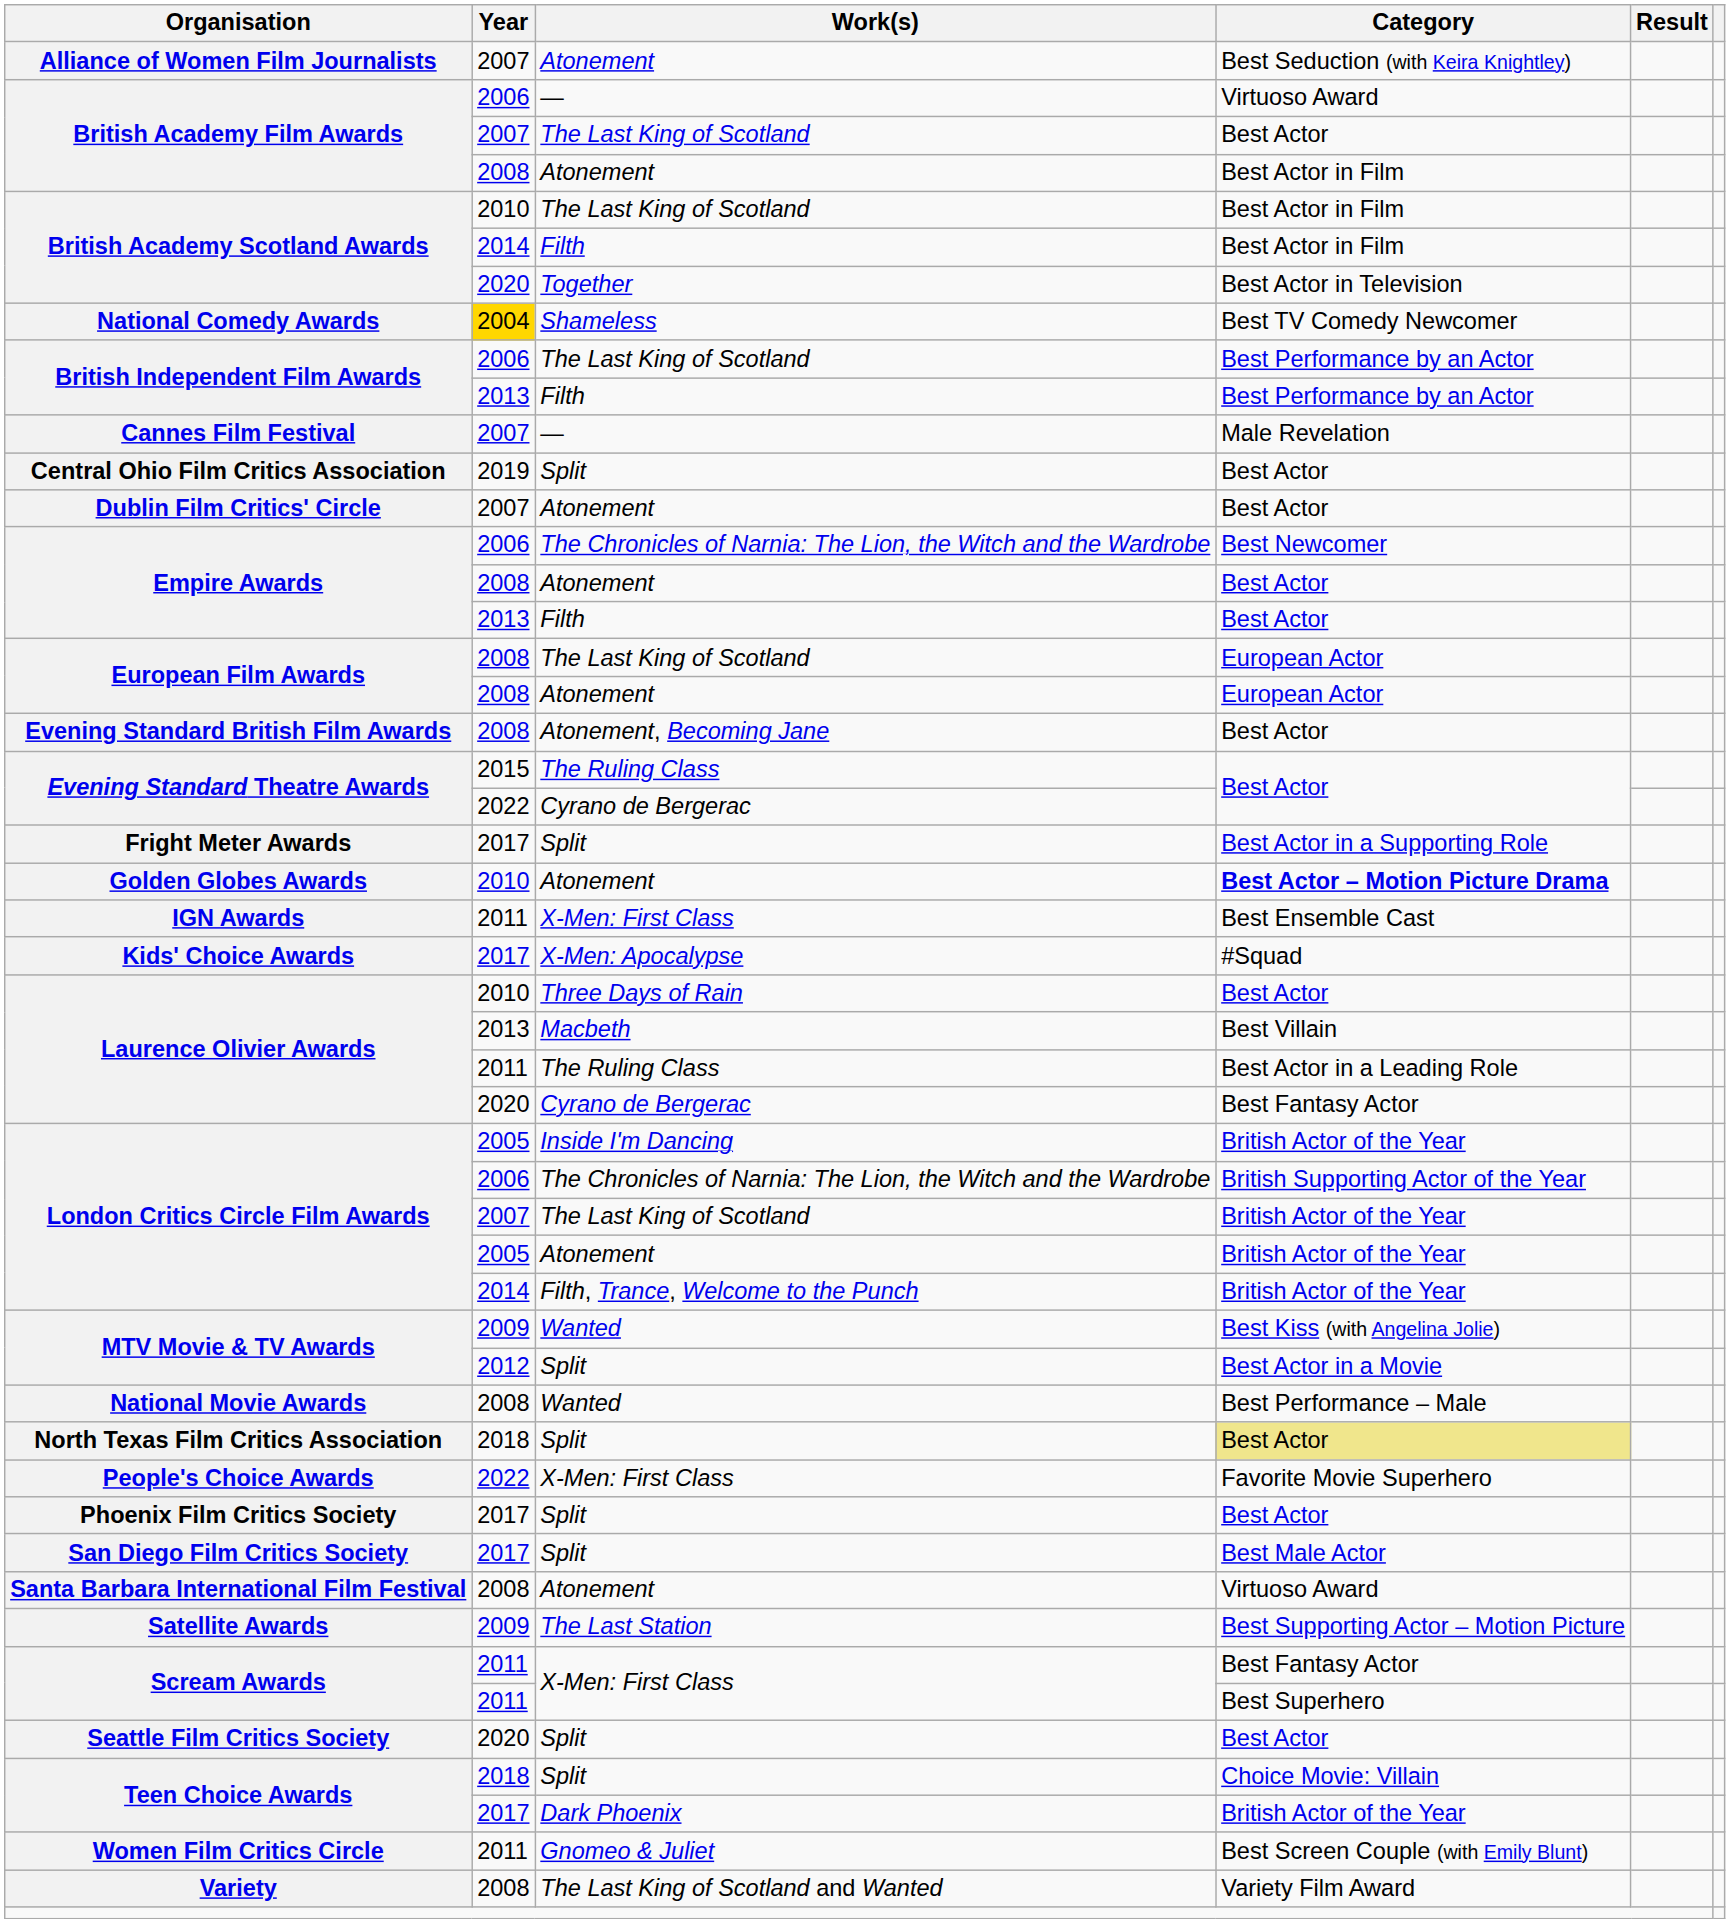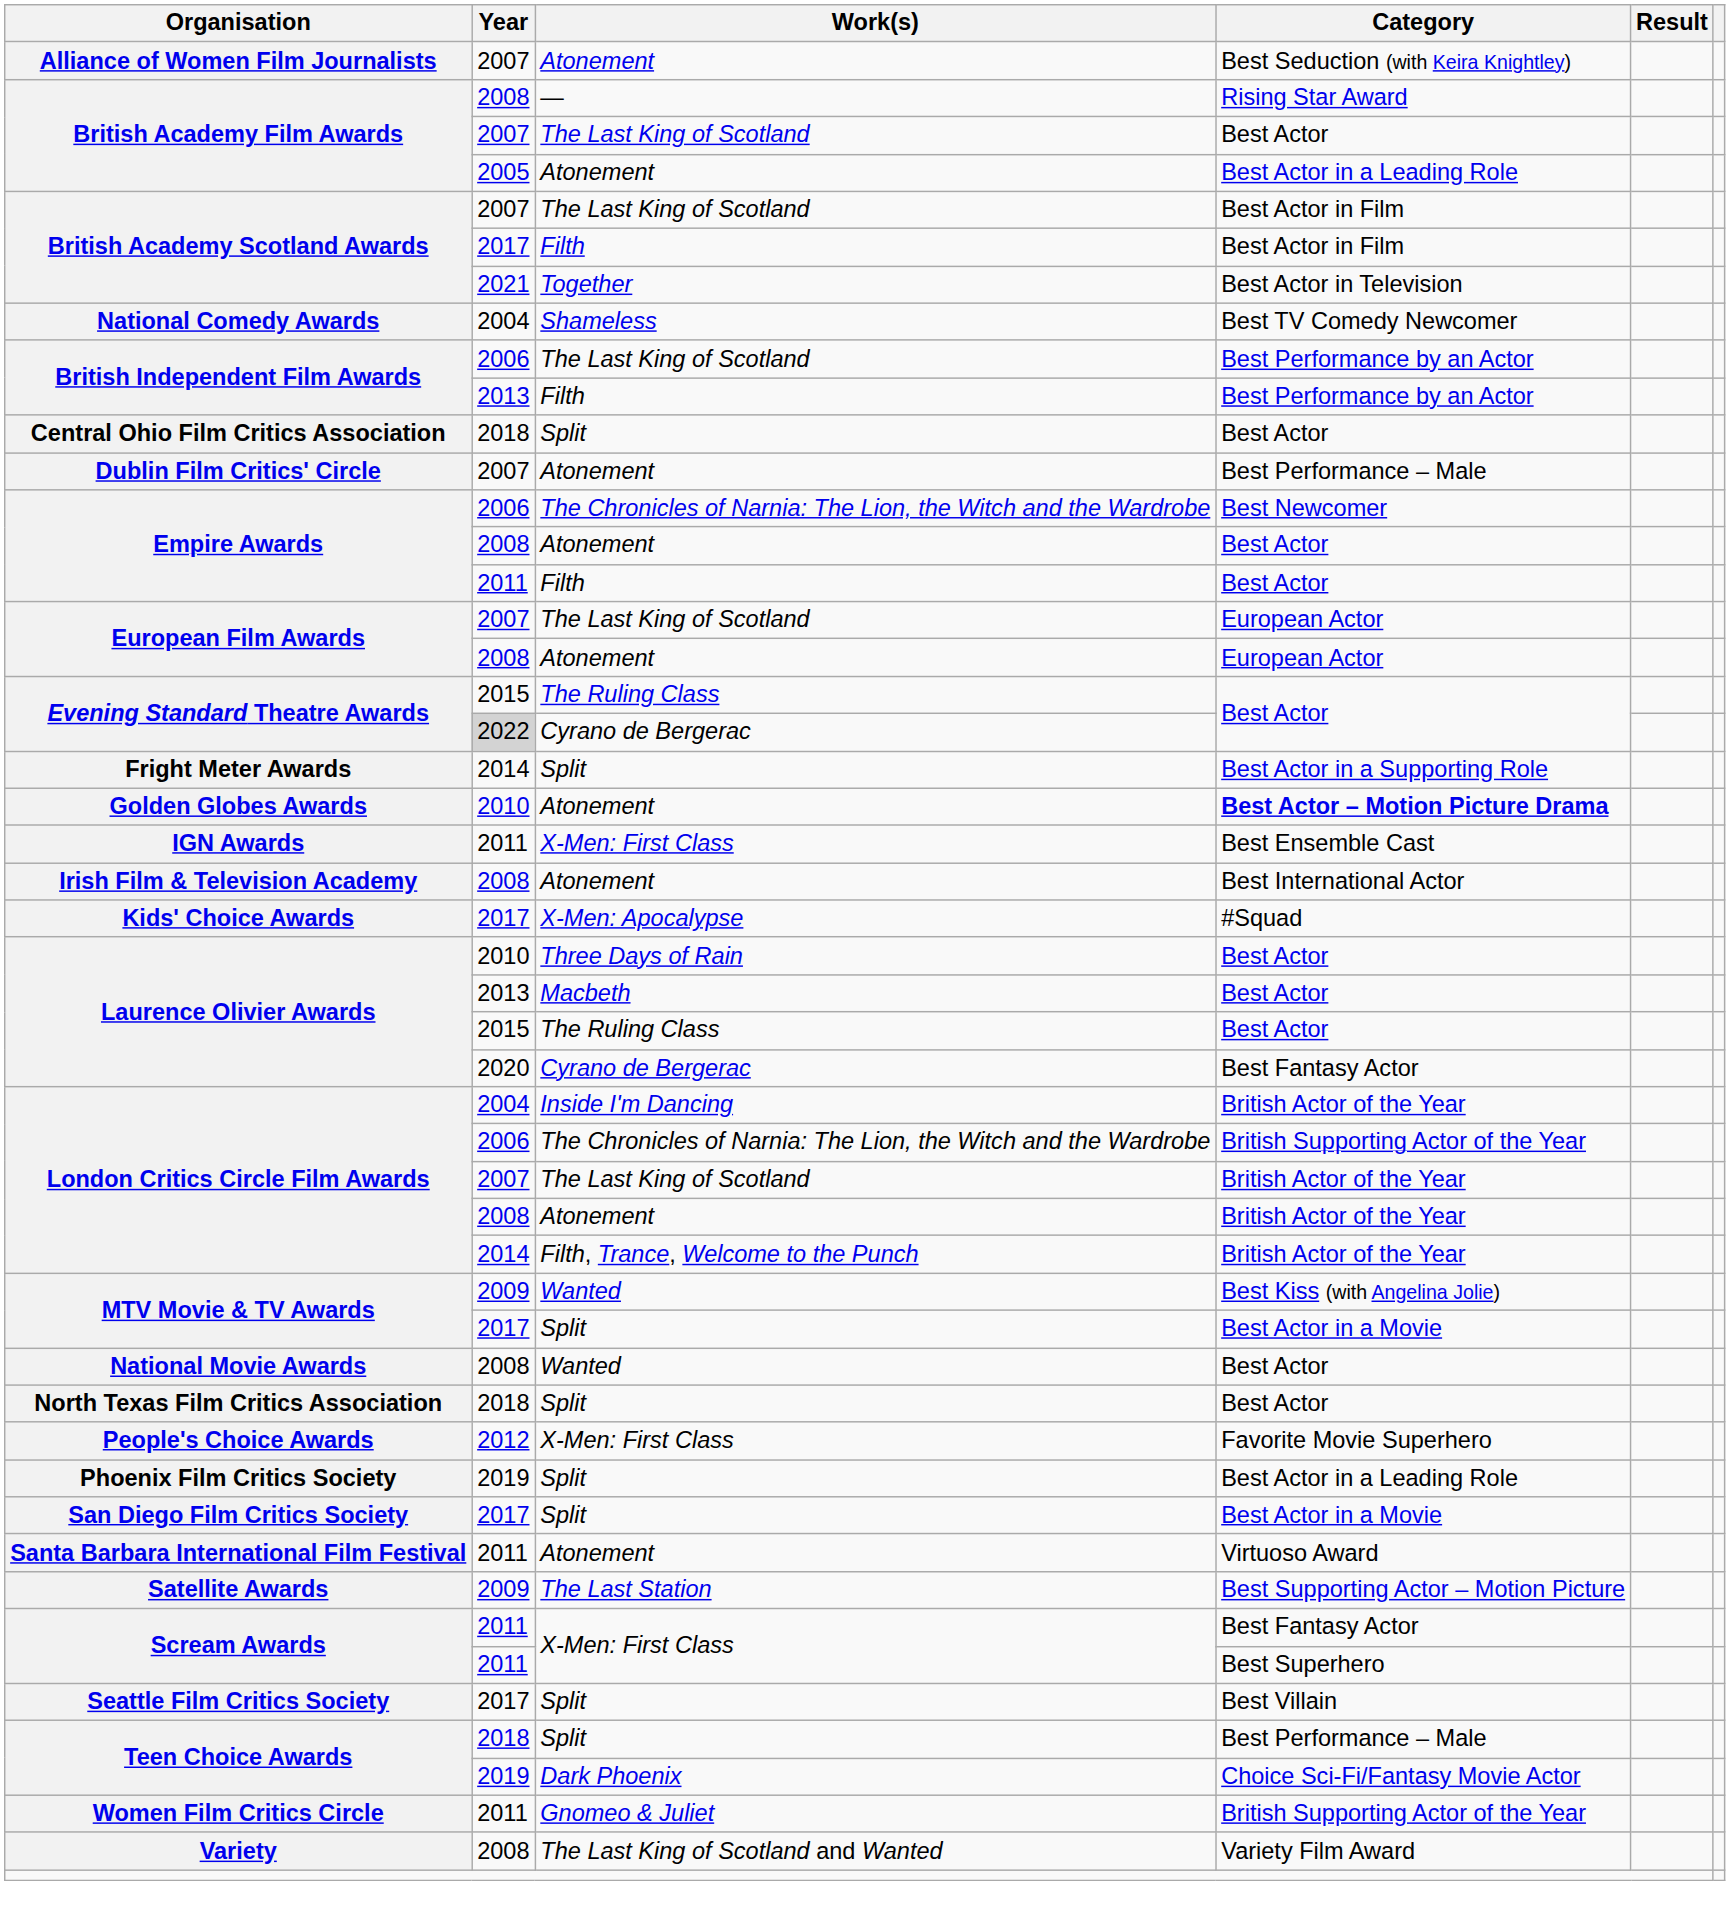 <table class="wikitable plainrowheaders sortable" style="margin-right: 0;">
 <tr>
 <th scope="col">Organisation</th>
 <th scope="col">Year</th>
 <th scope="col">Work(s)</th>
 <th scope="col">Category</th>
 <th scope="col">Result</th>
 <th scope="col" class="unsortable"></th>
 </tr>
 <tr>
 <th><a href='#'>Alliance of Women Film Journalists</a></th>
 <td>2007</td>
 <td><em><a href='#'>Atonement</a></em></td>
 <td>Best Seduction <small>(with <a href='#'>Keira Knightley</a>)</small></td>
 <td></td>
 <td></td>
 </tr>
 <tr>
 <th row=scope rowspan="3"><a href='#'>British Academy Film Awards</a></th>
-<td><a href='#'>2006</a></td>
+<td><a href='#'>2008</a></td>
 <td>—</td>
-<td>Virtuoso Award</td>
+<td><a href='#'>Rising Star Award</a></td>
 <td></td>
 <td></td>
 </tr>
 <tr>
 <td><a href='#'>2007</a></td>
 <td><em><a href='#'>The Last King of Scotland</a></em></td>
 <td>Best Actor</td>
 <td></td>
 <td></td>
 </tr>
 <tr>
-<td><a href='#'>2008</a></td>
+<td><a href='#'>2005</a></td>
 <td><em>Atonement</em></td>
-<td>Best Actor in Film</td>
+<td><a href='#'>Best Actor in a Leading Role</a></td>
 <td></td>
 <td></td>
 </tr>
 <tr>
 <th row=scope rowspan="3"><a href='#'>British Academy Scotland Awards</a></th>
-<td>2010</td>
+<td>2007</td>
 <td><em>The Last King of Scotland</em></td>
 <td>Best Actor in Film</td>
 <td></td>
 <td></td>
 </tr>
 <tr>
-<td><a href='#'>2014</a></td>
+<td><a href='#'>2017</a></td>
 <td><em><a href='#'>Filth</a></em></td>
 <td>Best Actor in Film</td>
 <td></td>
 <td></td>
 </tr>
 <tr>
-<td><a href='#'>2020</a></td>
+<td><a href='#'>2021</a></td>
 <td><em><a href='#'>Together</a></em></td>
 <td>Best Actor in Television</td>
 <td></td>
 <td></td>
 </tr>
 <tr>
 <th><a href='#'>National Comedy Awards</a></th>
-<td style="background: gold;">2004</td>
+<td>2004</td>
 <td><em><a href='#'>Shameless</a></em></td>
 <td>Best TV Comedy Newcomer</td>
 <td></td>
 <td></td>
 </tr>
 <tr>
 <th row=scope rowspan="2"><a href='#'>British Independent Film Awards</a></th>
 <td><a href='#'>2006</a></td>
 <td><em>The Last King of Scotland</em></td>
 <td><a href='#'>Best Performance by an Actor</a></td>
 <td></td>
 <td></td>
 </tr>
 <tr>
 <td><a href='#'>2013</a></td>
 <td><em>Filth</em></td>
 <td><a href='#'>Best Performance by an Actor</a></td>
 <td></td>
 <td></td>
 </tr>
 <tr>
-<th row=scope><a href='#'>Cannes Film Festival</a></th>
-<td><a href='#'>2007</a></td>
-<td>—</td>
-<td>Male Revelation</td>
-<td></td>
-<td></td>
-</tr>
-<tr>
 <th row=scope>Central Ohio Film Critics Association</th>
-<td>2019</td>
+<td>2018</td>
 <td><em>Split</em></td>
 <td>Best Actor</td>
 <td></td>
 <td></td>
 </tr>
 <tr>
 <th row=scope><a href='#'>Dublin Film Critics' Circle</a></th>
 <td>2007</td>
 <td><em>Atonement</em></td>
-<td>Best Actor</td>
+<td>Best Performance – Male</td>
 <td></td>
 <td></td>
 </tr>
 <tr>
 <th row=scope rowspan="3"><a href='#'>Empire Awards</a></th>
 <td><a href='#'>2006</a></td>
 <td><em><a href='#'>The Chronicles of Narnia: The Lion, the Witch and the Wardrobe</a></em></td>
 <td><a href='#'>Best Newcomer</a></td>
 <td></td>
 <td></td>
 </tr>
 <tr>
 <td><a href='#'>2008</a></td>
 <td><em>Atonement</em></td>
 <td><a href='#'>Best Actor</a></td>
 <td></td>
 <td></td>
 </tr>
 <tr>
-<td><a href='#'>2013</a></td>
+<td><a href='#'>2011</a></td>
 <td><em>Filth</em></td>
 <td><a href='#'>Best Actor</a></td>
 <td></td>
 <td></td>
 </tr>
 <tr>
 <th row=scope rowspan="2"><a href='#'>European Film Awards</a></th>
-<td><a href='#'>2008</a></td>
+<td><a href='#'>2007</a></td>
 <td><em>The Last King of Scotland</em></td>
 <td><a href='#'>European Actor</a></td>
 <td></td>
 <td></td>
 </tr>
 <tr>
 <td><a href='#'>2008</a></td>
 <td><em>Atonement</em></td>
 <td><a href='#'>European Actor</a></td>
 <td></td>
 <td></td>
 </tr>
 <tr>
-<th row=scope><a href='#'>Evening Standard British Film Awards</a></th>
-<td><a href='#'>2008</a></td>
-<td><em>Atonement</em>, <em><a href='#'>Becoming Jane</a></em></td>
-<td>Best Actor</td>
-<td></td>
-<td></td>
-</tr>
-<tr>
 <th row=scope rowspan="2"><a href='#'><em>Evening Standard</em> Theatre Awards</a></th>
 <td>2015</td>
 <td><em><a href='#'>The Ruling Class</a></em></td>
 <td rowspan="2"><a href='#'>Best Actor</a></td>
 <td></td>
 <td></td>
 </tr>
 <tr>
-<td>2022</td>
+<td style="background: lightgrey;">2022</td>
 <td><em>Cyrano de Bergerac</em></td>
 <td></td>
 <td></td>
 </tr>
 <tr>
 <th row=scope>Fright Meter Awards</th>
-<td>2017</td>
+<td>2014</td>
 <td><em>Split</em></td>
 <td><a href='#'>Best Actor in a Supporting Role</a></td>
 <td></td>
 <td></td>
 </tr>
 <tr>
 <th row=scope><a href='#'>Golden Globes Awards</a></th>
 <td><a href='#'>2010</a></td>
 <td><em>Atonement</em></td>
 <td><strong><a href='#'>Best Actor – Motion Picture Drama</a></strong></td>
 <td></td>
 <td></td>
 </tr>
 <tr>
 <th row=scope><a href='#'>IGN Awards</a></th>
 <td>2011</td>
 <td><em><a href='#'>X-Men: First Class</a></em></td>
 <td>Best Ensemble Cast</td>
 <td></td>
 <td></td>
 </tr>
 <tr>
+<th row=scope><a href='#'>Irish Film & Television Academy</a></th>
+<td><a href='#'>2008</a></td>
+<td><em>Atonement</em></td>
+<td>Best International Actor</td>
+<td></td>
+<td></td>
+</tr>
+<tr>
 <th row=scope><a href='#'>Kids' Choice Awards</a></th>
 <td><a href='#'>2017</a></td>
 <td><em><a href='#'>X-Men: Apocalypse</a></em></td>
 <td>#Squad</td>
 <td></td>
 <td></td>
 </tr>
 <tr>
 <th row=scope rowspan="4"><a href='#'>Laurence Olivier Awards</a></th>
 <td>2010</td>
 <td><em><a href='#'>Three Days of Rain</a></em></td>
 <td><a href='#'>Best Actor</a></td>
 <td></td>
 <td></td>
 </tr>
 <tr>
 <td>2013</td>
 <td><em><a href='#'>Macbeth</a></em></td>
-<td>Best Villain</td>
+<td><a href='#'>Best Actor</a></td>
 <td></td>
 <td></td>
 </tr>
 <tr>
-<td>2011</td>
+<td>2015</td>
 <td><em>The Ruling Class</em></td>
-<td>Best Actor in a Leading Role</td>
+<td><a href='#'>Best Actor</a></td>
 <td></td>
 <td></td>
 </tr>
 <tr>
 <td>2020</td>
 <td><em><a href='#'>Cyrano de Bergerac</a></em></td>
 <td>Best Fantasy Actor</td>
 <td></td>
 <td></td>
 </tr>
 <tr>
 <th row=scope rowspan="5"><a href='#'>London Critics Circle Film Awards</a></th>
-<td><a href='#'>2005</a></td>
+<td><a href='#'>2004</a></td>
 <td><em><a href='#'>Inside I'm Dancing</a></em></td>
 <td><a href='#'>British Actor of the Year</a></td>
 <td></td>
 <td></td>
 </tr>
 <tr>
 <td><a href='#'>2006</a></td>
 <td><em>The Chronicles of Narnia: The Lion, the Witch and the Wardrobe</em></td>
 <td><a href='#'>British Supporting Actor of the Year</a></td>
 <td></td>
 <td></td>
 </tr>
 <tr>
 <td><a href='#'>2007</a></td>
 <td><em>The Last King of Scotland</em></td>
 <td><a href='#'>British Actor of the Year</a></td>
 <td></td>
 <td></td>
 </tr>
 <tr>
-<td><a href='#'>2005</a></td>
+<td><a href='#'>2008</a></td>
 <td><em>Atonement</em></td>
 <td><a href='#'>British Actor of the Year</a></td>
 <td></td>
 <td></td>
 </tr>
 <tr>
 <td><a href='#'>2014</a></td>
 <td><em>Filth</em>, <em><a href='#'>Trance</a></em>, <em><a href='#'>Welcome to the Punch</a></em></td>
 <td><a href='#'>British Actor of the Year</a></td>
 <td></td>
 <td></td>
 </tr>
 <tr>
 <th row=scope rowspan="2"><a href='#'>MTV Movie & TV Awards</a></th>
 <td><a href='#'>2009</a></td>
 <td><em><a href='#'>Wanted</a></em></td>
 <td><a href='#'>Best Kiss</a> <small>(with <a href='#'>Angelina Jolie</a>)</small></td>
 <td></td>
 <td></td>
 </tr>
 <tr>
-<td><a href='#'>2012</a></td>
+<td><a href='#'>2017</a></td>
 <td><em>Split</em></td>
 <td><a href='#'>Best Actor in a Movie</a></td>
 <td></td>
 <td></td>
 </tr>
 <tr>
 <th row=scope><a href='#'>National Movie Awards</a></th>
 <td>2008</td>
 <td><em>Wanted</em></td>
-<td>Best Performance – Male</td>
+<td>Best Actor</td>
 <td></td>
 <td></td>
 </tr>
 <tr>
 <th row=scope>North Texas Film Critics Association</th>
 <td>2018</td>
 <td><em>Split</em></td>
-<td style="background: khaki;">Best Actor</td>
+<td>Best Actor</td>
 <td></td>
 <td></td>
 </tr>
 <tr>
 <th row=scope><a href='#'>People's Choice Awards</a></th>
-<td><a href='#'>2022</a></td>
+<td><a href='#'>2012</a></td>
 <td><em>X-Men: First Class</em></td>
 <td>Favorite Movie Superhero</td>
 <td></td>
 <td></td>
 </tr>
 <tr>
 <th row=scope>Phoenix Film Critics Society</th>
-<td>2017</td>
+<td>2019</td>
 <td><em>Split</em></td>
-<td><a href='#'>Best Actor</a></td>
+<td>Best Actor in a Leading Role</td>
 <td></td>
 <td></td>
 </tr>
 <tr>
 <th row=scope><a href='#'>San Diego Film Critics Society</a></th>
 <td><a href='#'>2017</a></td>
 <td><em>Split</em></td>
-<td><a href='#'>Best Male Actor</a></td>
+<td><a href='#'>Best Actor in a Movie</a></td>
 <td></td>
 <td></td>
 </tr>
 <tr>
 <th row=scope><a href='#'>Santa Barbara International Film Festival</a></th>
-<td>2008</td>
+<td>2011</td>
 <td><em>Atonement</em></td>
 <td>Virtuoso Award</td>
 <td></td>
 <td></td>
 </tr>
 <tr>
 <th row=scope><a href='#'>Satellite Awards</a></th>
 <td><a href='#'>2009</a></td>
 <td><em><a href='#'>The Last Station</a></em></td>
 <td><a href='#'>Best Supporting Actor – Motion Picture</a></td>
 <td></td>
 <td></td>
 </tr>
 <tr>
 <th row=scope rowspan="2"><a href='#'>Scream Awards</a></th>
 <td><a href='#'>2011</a></td>
 <td rowspan="2"><em>X-Men: First Class</em></td>
 <td>Best Fantasy Actor</td>
 <td></td>
 <td></td>
 </tr>
 <tr>
 <td><a href='#'>2011</a></td>
 <td>Best Superhero</td>
 <td></td>
 <td></td>
 </tr>
 <tr>
 <th row=scope><a href='#'>Seattle Film Critics Society</a></th>
-<td>2020</td>
+<td>2017</td>
 <td><em>Split</em></td>
-<td><a href='#'>Best Actor</a></td>
+<td>Best Villain</td>
 <td></td>
 <td></td>
 </tr>
 <tr>
 <th rowspan="2" row="scope"><a href='#'>Teen Choice Awards</a></th>
 <td><a href='#'>2018</a></td>
 <td><em>Split</em></td>
-<td><a href='#'>Choice Movie: Villain</a></td>
+<td>Best Performance – Male</td>
 <td></td>
 <td></td>
 </tr>
 <tr>
-<td><a href='#'>2017</a></td>
+<td><a href='#'>2019</a></td>
 <td><em><a href='#'>Dark Phoenix</a></em></td>
-<td><a href='#'>British Actor of the Year</a></td>
+<td><a href='#'>Choice Sci-Fi/Fantasy Movie Actor</a></td>
 <td></td>
 <td></td>
 </tr>
 <tr>
 <th row="scope"><a href='#'>Women Film Critics Circle</a></th>
 <td>2011</td>
 <td><em><a href='#'>Gnomeo & Juliet</a></em></td>
-<td>Best Screen Couple <small>(with <a href='#'>Emily Blunt</a>)</small></td>
+<td><a href='#'>British Supporting Actor of the Year</a></td>
 <td></td>
 <td></td>
 </tr>
 <tr>
 <th row=scope><a href='#'>Variety</a></th>
 <td>2008</td>
 <td><em>The Last King of Scotland</em> and <em>Wanted</em></td>
 <td>Variety Film Award</td>
 <td></td>
 <td></td>
 </tr>
 <tr>
 <td align="center" colspan=5></td>
 <td></td>
 </tr>
 </table>
